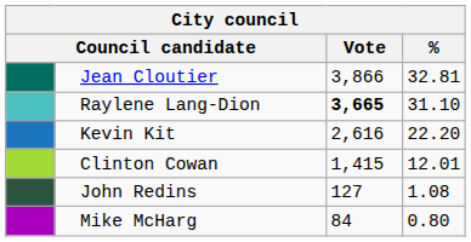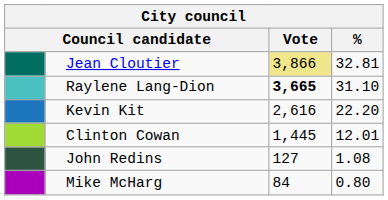 <table class="wikitable">
 <tr>
 <th colspan="4">City council</th>
 </tr>
 <tr>
 <th bgcolor="#DDDDFF" width="230px" colspan="2">Council candidate</th>
 <th bgcolor="#DDDDFF" width="50px">Vote</th>
 <th bgcolor="#DDDDFF" width="30px">%</th>
 </tr>
 <tr>
 <td bgcolor=#006E61 width="30px"> </td>
 <td>  <a href='#'>Jean Cloutier</a></td>
-<td>3,866</td>
+<td style="background: khaki;">3,866</td>
 <td>32.81</td>
 </tr>
 <tr>
 <td bgcolor=#4BC1C1 width="30px"> </td>
 <td>  Raylene Lang-Dion</td>
 <td><strong>3,665</strong></td>
 <td>31.10</td>
 </tr>
 <tr>
 <td bgcolor=#1C75BD width="30px"> </td>
 <td>  Kevin Kit</td>
 <td>2,616</td>
 <td>22.20</td>
 </tr>
 <tr>
 <td bgcolor=#A2DA35 width="30px"> </td>
 <td>  Clinton Cowan</td>
-<td>1,415</td>
+<td>1,445</td>
 <td>12.01</td>
 </tr>
 <tr>
 <td bgcolor=#2C5441 width="30px"> </td>
 <td>  John Redins</td>
 <td>127</td>
 <td>1.08</td>
 </tr>
 <tr>
 <td bgcolor=#AA00BB width="30px"> </td>
 <td>  Mike McHarg</td>
 <td>84</td>
 <td>0.80</td>
 </tr>
 </table>
